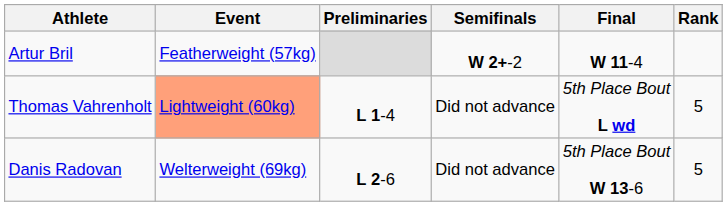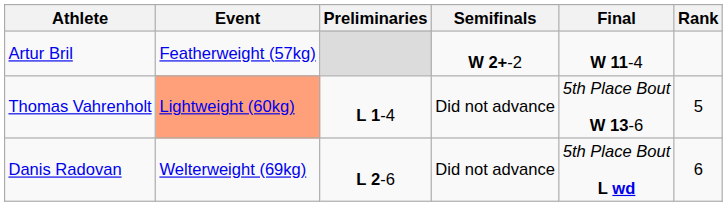 <table class="wikitable" border="1" style="font-size:90%">
 <tr>
 <th>Athlete</th>
 <th>Event</th>
 <th>Preliminaries</th>
 <th>Semifinals</th>
 <th>Final</th>
 <th>Rank</th>
 </tr>
 <tr>
 <td><a href='#'>Artur Bril</a></td>
 <td><a href='#'>Featherweight (57kg)</a></td>
 <td align=center bgcolor=#DCDCDC></td>
 <td align=center> <br> <strong>W</strong> <strong>2+</strong>-2</td>
 <td align=center> <br> <strong>W</strong> <strong>11</strong>-4</td>
 <td align=center></td>
 </tr>
 <tr>
 <td><a href='#'>Thomas Vahrenholt</a></td>
 <td style="background: lightsalmon;"><a href='#'>Lightweight (60kg)</a></td>
 <td align=center> <br> <strong>L</strong> <strong>1</strong>-4</td>
 <td align=center>Did not advance</td>
-<td align=center><em>5th Place Bout</em><br> <br> <strong>L</strong> <strong><a href='#'>wd</a></strong></td>
+<td align=center><em>5th Place Bout</em><br> <br> <strong>W</strong> <strong>13</strong>-6</td>
 <td align=center>5</td>
 </tr>
 <tr>
 <td><a href='#'>Danis Radovan</a></td>
 <td><a href='#'>Welterweight (69kg)</a></td>
 <td align=center> <br> <strong>L</strong> <strong>2</strong>-6</td>
 <td align=center>Did not advance</td>
-<td align=center><em>5th Place Bout</em><br> <br> <strong>W</strong> <strong>13</strong>-6</td>
-<td align=center>5</td>
+<td align=center><em>5th Place Bout</em><br> <br> <strong>L</strong> <strong><a href='#'>wd</a></strong></td>
+<td align=center>6</td>
 </tr>
 </table>
